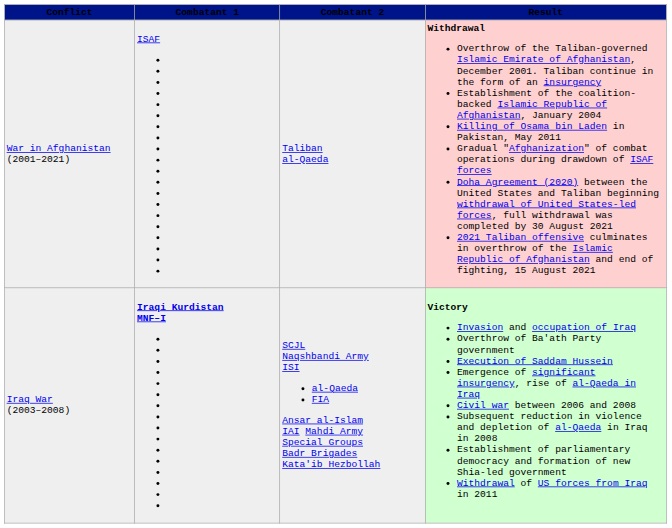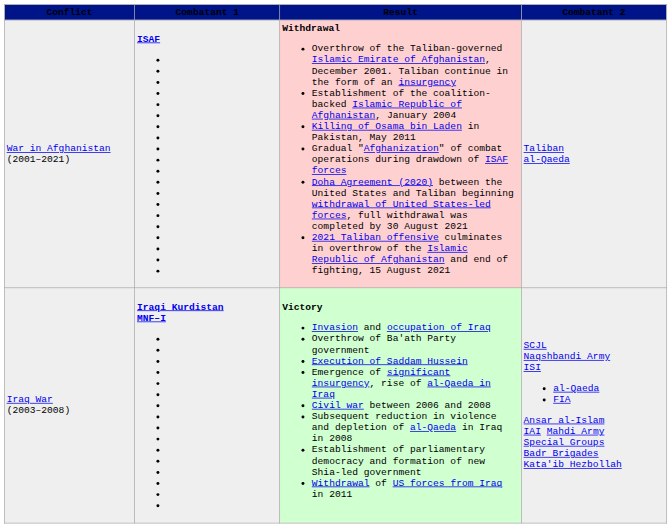 <table class="wikitable">
 <tr>
 <th style="background:#001489" width="170px"><span>Conflict</span></th>
 <th style="background:#001489" width="190px"><span>Combatant 1</span></th>
+<th style="background:#001489" width="320px"><span>Result</span></th>
 <th style="background:#001489" width="190px"><span>Combatant 2</span></th>
-<th style="background:#001489" width="320px"><span>Result</span></th>
 </tr>
 <tr>
 <td style="background:#efefef"><a href='#'>War in Afghanistan</a><br>(2001–2021)</td>
-<td style="background:#efefef"><br> <a href='#'>ISAF</a><br><ul><li></li><li></li><li></li><li></li><li></li><li></li><li></li><li></li><li></li><li></li><li></li><li></li><li></li><li></li><li></li><li></li><li></li><li></li><li></li><li></li></ul></td>
+<td style="background:#efefef"><strong><br> <a href='#'>ISAF</a><br><ul><li></li><li></li><li></li><li></li><li></li><li></li><li></li><li></li><li></li><li></li><li></li><li></li><li></li><li></li><li></li><li></li><li></li><li></li><li></li><li></li></ul></strong></td>
+<td style="background:#FFD0D0"><strong>Withdrawal</strong><br><ul><li>Overthrow of the Taliban-governed <a href='#'>Islamic Emirate of Afghanistan</a>, December 2001. Taliban continue in the form of an <a href='#'>insurgency</a></li><li>Establishment of the coalition-backed <a href='#'>Islamic Republic of Afghanistan</a>, January 2004</li><li><a href='#'>Killing of Osama bin Laden</a> in Pakistan, May 2011</li><li>Gradual "<a href='#'>Afghanization</a>" of combat operations during drawdown of <a href='#'>ISAF forces</a></li><li><a href='#'>Doha Agreement (2020)</a> between the United States and Taliban beginning <a href='#'>withdrawal of United States-led forces</a>, full withdrawal was completed by 30 August 2021</li><li><a href='#'>2021 Taliban offensive</a> culminates in overthrow of the <a href='#'>Islamic Republic of Afghanistan</a> and end of fighting, 15 August 2021</li></ul></td>
 <td style="background:#efefef"> <a href='#'>Taliban</a><br> <a href='#'>al-Qaeda</a></td>
-<td style="background:#FFD0D0"><strong>Withdrawal</strong><br><ul><li>Overthrow of the Taliban-governed <a href='#'>Islamic Emirate of Afghanistan</a>, December 2001. Taliban continue in the form of an <a href='#'>insurgency</a></li><li>Establishment of the coalition-backed <a href='#'>Islamic Republic of Afghanistan</a>, January 2004</li><li><a href='#'>Killing of Osama bin Laden</a> in Pakistan, May 2011</li><li>Gradual "<a href='#'>Afghanization</a>" of combat operations during drawdown of <a href='#'>ISAF forces</a></li><li><a href='#'>Doha Agreement (2020)</a> between the United States and Taliban beginning <a href='#'>withdrawal of United States-led forces</a>, full withdrawal was completed by 30 August 2021</li><li><a href='#'>2021 Taliban offensive</a> culminates in overthrow of the <a href='#'>Islamic Republic of Afghanistan</a> and end of fighting, 15 August 2021</li></ul></td>
 </tr>
 <tr>
 <td style="background:#efefef"><a href='#'>Iraq War</a><br>(2003–2008)</td>
 <td style="background:#efefef"><strong><br> <a href='#'>Iraqi Kurdistan</a><br> <a href='#'>MNF–I</a><br><ul><li></li><li></li><li></li><li></li><li></li><li></li><li></li><li></li><li></li><li></li><li></li><li></li><li></li><li></li><li></li><li></li></ul></strong></td>
+<td style="background:#D0FFD0"><strong>Victory</strong><br><ul><li><a href='#'>Invasion</a> and <a href='#'>occupation of Iraq</a></li><li>Overthrow of Ba'ath Party government</li><li><a href='#'>Execution of Saddam Hussein</a></li><li>Emergence of <a href='#'>significant insurgency</a>, rise of <a href='#'>al-Qaeda in Iraq</a></li><li><a href='#'>Civil war</a> between 2006 and 2008</li><li>Subsequent reduction in violence and depletion of <a href='#'>al-Qaeda</a> in Iraq in 2008</li><li>Establishment of parliamentary democracy and formation of new Shia-led government</li><li><a href='#'>Withdrawal</a> of <a href='#'>US forces from Iraq</a> in 2011</li></ul></td>
 <td style="background:#efefef"> <a href='#'>SCJL</a><br> <a href='#'>Naqshbandi Army</a><br> <a href='#'>ISI</a><ul><li> <a href='#'>al-Qaeda</a></li><li> <a href='#'>FIA</a></li></ul> <a href='#'>Ansar al-Islam</a><br><a href='#'>IAI</a> <a href='#'>Mahdi Army</a><br> <a href='#'>Special Groups</a><br><a href='#'>Badr Brigades</a><br> <a href='#'>Kata'ib Hezbollah</a></td>
-<td style="background:#D0FFD0"><strong>Victory</strong><br><ul><li><a href='#'>Invasion</a> and <a href='#'>occupation of Iraq</a></li><li>Overthrow of Ba'ath Party government</li><li><a href='#'>Execution of Saddam Hussein</a></li><li>Emergence of <a href='#'>significant insurgency</a>, rise of <a href='#'>al-Qaeda in Iraq</a></li><li><a href='#'>Civil war</a> between 2006 and 2008</li><li>Subsequent reduction in violence and depletion of <a href='#'>al-Qaeda</a> in Iraq in 2008</li><li>Establishment of parliamentary democracy and formation of new Shia-led government</li><li><a href='#'>Withdrawal</a> of <a href='#'>US forces from Iraq</a> in 2011</li></ul></td>
 </tr>
 </table>
